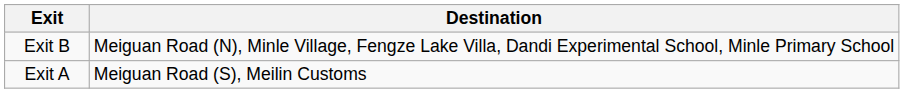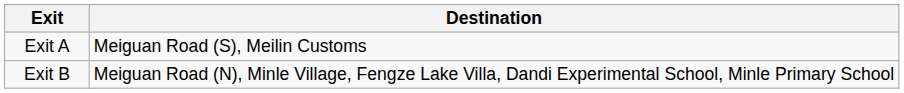 <table class="wikitable">
 <tr>
 <th style="width:70px">Exit</th>
 <th>Destination</th>
 </tr>
 <tr>
+<td align="center">Exit A</td>
+<td>Meiguan Road (S), Meilin Customs</td>
+</tr>
+<tr>
 <td align="center">Exit B</td>
 <td>Meiguan Road (N), Minle Village, Fengze Lake Villa, Dandi Experimental School, Minle Primary School</td>
 </tr>
-<tr>
-<td align="center">Exit A</td>
-<td>Meiguan Road (S), Meilin Customs</td>
-</tr>
 </table>
